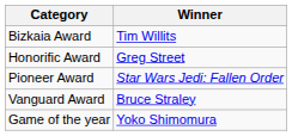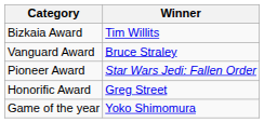 <table class="wikitable">
 <tr>
 <th>Category</th>
 <th>Winner</th>
 </tr>
 <tr>
 <td>Bizkaia Award</td>
 <td><a href='#'>Tim Willits</a></td>
 </tr>
 <tr>
-<td>Honorific Award</td>
-<td><a href='#'>Greg Street</a></td>
+<td>Vanguard Award</td>
+<td><a href='#'>Bruce Straley</a></td>
 </tr>
 <tr>
 <td>Pioneer Award</td>
 <td><em><a href='#'>Star Wars Jedi: Fallen Order</a></em></td>
 </tr>
 <tr>
-<td>Vanguard Award</td>
-<td><a href='#'>Bruce Straley</a></td>
+<td>Honorific Award</td>
+<td><a href='#'>Greg Street</a></td>
 </tr>
 <tr>
 <td>Game of the year</td>
 <td><a href='#'>Yoko Shimomura</a></td>
 </tr>
 </table>
